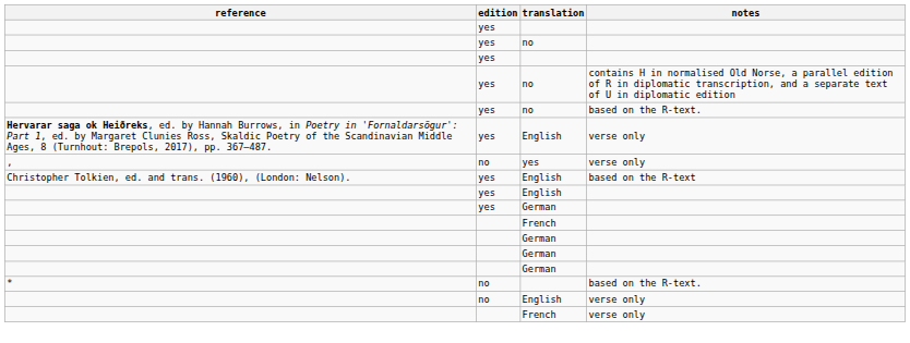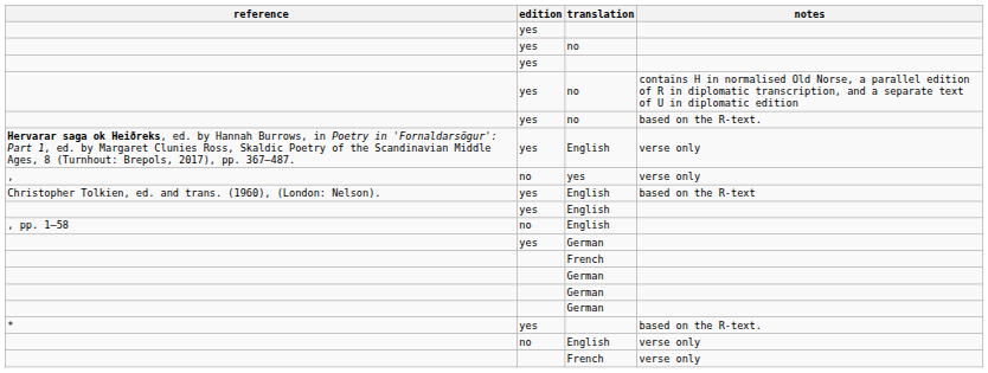 <table class="wikitable">
 <tr>
 <th>reference</th>
 <th>edition</th>
 <th>translation</th>
 <th>notes</th>
 </tr>
 <tr>
 <td></td>
 <td>yes</td>
 <td></td>
 <td></td>
 </tr>
 <tr>
 <td></td>
 <td>yes</td>
 <td>no</td>
 <td></td>
 </tr>
 <tr>
 <td></td>
 <td>yes</td>
 <td></td>
 <td></td>
 </tr>
 <tr>
 <td></td>
 <td>yes</td>
 <td>no</td>
 <td>contains H in normalised Old Norse, a parallel edition of R in diplomatic transcription, and a separate text of U in diplomatic edition</td>
 </tr>
 <tr>
 <td></td>
 <td>yes</td>
 <td>no</td>
 <td>based on the R-text. </td>
 </tr>
 <tr>
 <td><strong>Hervarar saga ok Heiðreks</strong>, ed. by Hannah Burrows, in <em>Poetry in 'Fornaldarsögur': Part 1</em>, ed. by Margaret Clunies Ross, Skaldic Poetry of the Scandinavian Middle Ages, 8 (Turnhout: Brepols, 2017), pp. 367–487.</td>
 <td>yes</td>
 <td>English</td>
 <td>verse only</td>
 </tr>
 <tr>
 <td>, </td>
 <td>no</td>
 <td>yes</td>
 <td>verse only</td>
 </tr>
 <tr>
 <td>Christopher Tolkien, ed. and trans. (1960),  (London: Nelson).</td>
 <td>yes</td>
 <td>English</td>
 <td>based on the R-text</td>
 </tr>
 <tr>
 <td></td>
 <td>yes</td>
 <td>English</td>
 <td></td>
 </tr>
 <tr>
+<td>, pp. 1–58</td>
+<td>no</td>
+<td>English</td>
+<td></td>
+</tr>
+<tr>
 <td></td>
 <td>yes</td>
 <td>German</td>
 <td></td>
 </tr>
 <tr>
 <td></td>
 <td></td>
 <td>French</td>
 <td></td>
 </tr>
 <tr>
 <td></td>
 <td></td>
 <td>German</td>
 <td></td>
 </tr>
 <tr>
 <td></td>
 <td></td>
 <td>German</td>
 <td></td>
 </tr>
 <tr>
 <td></td>
 <td></td>
 <td>German</td>
 <td></td>
 </tr>
 <tr>
 <td>*</td>
-<td>no</td>
+<td>yes</td>
 <td></td>
 <td>based on the R-text. </td>
 </tr>
 <tr>
 <td></td>
 <td>no</td>
 <td>English</td>
 <td>verse only</td>
 </tr>
 <tr>
 <td></td>
 <td></td>
 <td>French</td>
 <td>verse only</td>
 </tr>
 </table>
